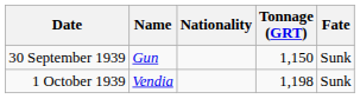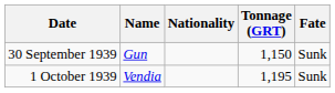 <table class="wikitable sortable">
 <tr>
 <th>Date</th>
 <th>Name</th>
 <th>Nationality</th>
 <th>Tonnage<br>(<a href='#'>GRT</a>)</th>
 <th>Fate</th>
 </tr>
 <tr>
 <td align="right">30 September 1939</td>
 <td align="left"><a href='#'><em>Gun</em></a></td>
 <td align="left"></td>
 <td align="right">1,150</td>
 <td align="left">Sunk</td>
 </tr>
 <tr>
 <td align="right">1 October 1939</td>
 <td align="left"><a href='#'><em>Vendia</em></a></td>
 <td align="left"></td>
-<td align="right">1,198</td>
+<td align="right">1,195</td>
 <td align="left">Sunk</td>
 </tr>
 </table>
